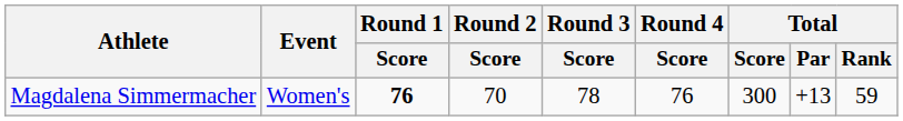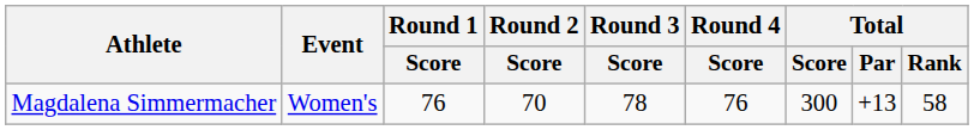 <table class=wikitable style=font-size:90%;text-align:center>
 <tr>
 <th rowspan=2>Athlete</th>
 <th rowspan=2>Event</th>
 <th>Round 1</th>
 <th>Round 2</th>
 <th>Round 3</th>
 <th>Round 4</th>
 <th colspan=3>Total</th>
 </tr>
 <tr style=font-size:95%>
 <th>Score</th>
 <th>Score</th>
 <th>Score</th>
 <th>Score</th>
 <th>Score</th>
 <th>Par</th>
 <th>Rank</th>
 </tr>
 <tr>
 <td align=left><a href='#'>Magdalena Simmermacher</a></td>
 <td align=left><a href='#'>Women's</a></td>
-<td><strong>76</strong></td>
+<td>76</td>
 <td>70</td>
 <td>78</td>
 <td>76</td>
 <td>300</td>
 <td>+13</td>
-<td>59</td>
+<td>58</td>
 </tr>
 </table>
